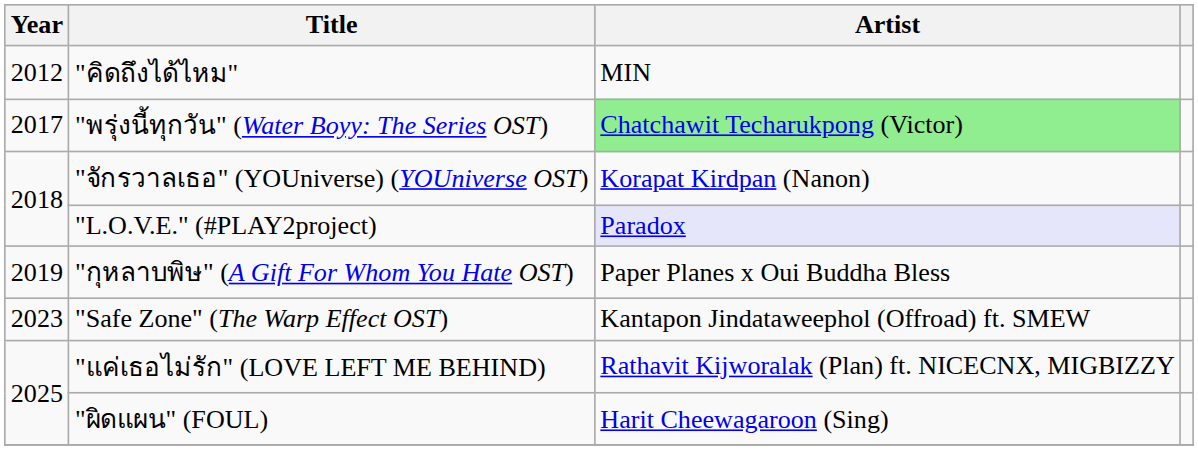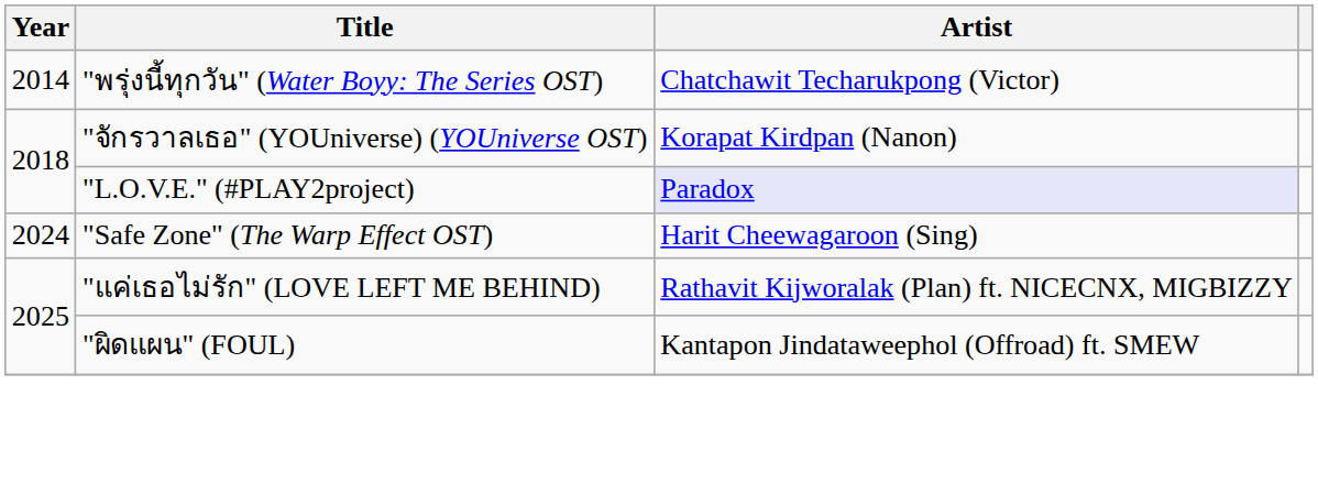 <table class="wikitable sortable">
 <tr>
 <th scope="col">Year</th>
 <th scope="col">Title</th>
 <th scope="col">Artist</th>
 <th scope="col" class="unsortable"></th>
 </tr>
 <tr>
-<td>2012</td>
-<td>"คิดถึงได้ไหม"</td>
-<td>MIN</td>
-<td style="text-align: center;"></td>
-</tr>
-<tr>
-<td>2017</td>
+<td>2014</td>
 <td>"พรุ่งนี้ทุกวัน" (<em><a href='#'>Water Boyy: The Series</a> OST</em>)</td>
-<td style="background: lightgreen;"><a href='#'>Chatchawit Techarukpong</a> (Victor)</td>
+<td><a href='#'>Chatchawit Techarukpong</a> (Victor)</td>
 <td style="text-align: center;"></td>
 </tr>
 <tr>
 <td rowspan="2">2018</td>
 <td>"จักรวาลเธอ" (YOUniverse) (<em><a href='#'>YOUniverse</a> OST</em>)</td>
 <td><a href='#'>Korapat Kirdpan</a> (Nanon)</td>
 <td style="text-align: center;"></td>
 </tr>
 <tr>
 <td>"L.O.V.E." (#PLAY2project)</td>
 <td style="background: lavender;"><a href='#'>Paradox</a></td>
 <td style="text-align: center;"></td>
 </tr>
 <tr>
-<td>2019</td>
-<td>"กุหลาบพิษ" (<em><a href='#'>A Gift For Whom You Hate</a> OST</em>)</td>
-<td>Paper Planes x Oui Buddha Bless</td>
-<td style="text-align: center;"></td>
-</tr>
-<tr>
-<td>2023</td>
+<td>2024</td>
 <td>"Safe Zone" (<em>The Warp Effect OST</em>)</td>
-<td>Kantapon Jindataweephol (Offroad) ft. SMEW</td>
+<td><a href='#'>Harit Cheewagaroon</a> (Sing)</td>
 <td style="text-align: center;"></td>
 </tr>
 <tr>
 <td rowspan="2">2025</td>
 <td>"แค่เธอไม่รัก" (LOVE LEFT ME BEHIND)</td>
 <td><a href='#'>Rathavit Kijworalak</a> (Plan) ft. NICECNX, MIGBIZZY</td>
 <td style="text-align: center;"></td>
 </tr>
 <tr>
 <td>"ผิดแผน" (FOUL)</td>
-<td><a href='#'>Harit Cheewagaroon</a> (Sing)</td>
+<td>Kantapon Jindataweephol (Offroad) ft. SMEW</td>
 <td style="text-align: center;"></td>
 </tr>
 <tr>
 </tr>
 </table>
